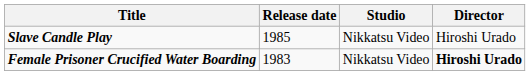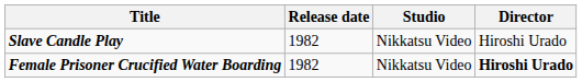 <table class="wikitable">
 <tr>
 <th>Title</th>
 <th>Release date</th>
 <th>Studio</th>
 <th>Director</th>
 </tr>
 <tr>
 <td><strong><em>Slave Candle Play</em></strong><br></td>
-<td>1985</td>
+<td>1982</td>
 <td>Nikkatsu Video</td>
 <td>Hiroshi Urado</td>
 </tr>
 <tr>
 <td><strong><em>Female Prisoner Crucified Water Boarding</em></strong><br></td>
-<td>1983</td>
+<td>1982</td>
 <td>Nikkatsu Video</td>
 <td><strong>Hiroshi Urado</strong></td>
 </tr>
 </table>
